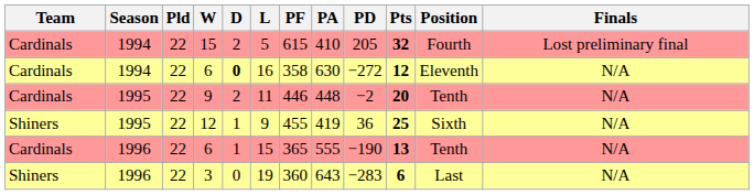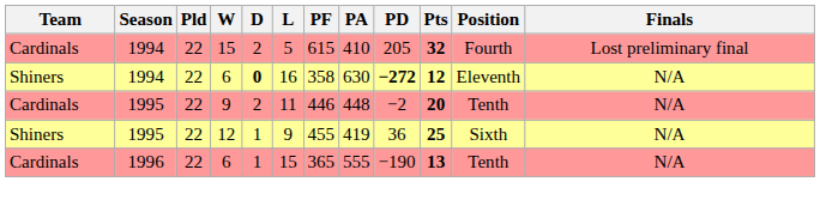 <table class="wikitable sortable" style="text-align:center;">
 <tr>
 <th width="90">Team</th>
 <th width="20">Season</th>
 <th width="20" abbr="Played">Pld</th>
 <th width="20" abbr="Won">W</th>
 <th width="20" abbr="Drawn">D</th>
 <th width="20" abbr="Lost">L</th>
 <th width="20" abbr="Points for">PF</th>
 <th width="20" abbr="Points against">PA</th>
 <th width="20" abbr="Points difference">PD</th>
 <th width="20" abbr="Points">Pts</th>
 <th width="50">Position</th>
 <th width="250">Finals</th>
 </tr>
 <tr style="background:#FF9999;">
 <td style="text-align:left;">Cardinals</td>
 <td>1994</td>
 <td>22</td>
 <td>15</td>
 <td>2</td>
 <td>5</td>
 <td>615</td>
 <td>410</td>
 <td>205</td>
 <td><strong>32</strong></td>
 <td>Fourth</td>
 <td>Lost preliminary final</td>
 </tr>
 <tr style="background: #FFFF99;">
-<td style="text-align:left;">Cardinals</td>
+<td style="text-align:left;">Shiners</td>
 <td>1994</td>
 <td>22</td>
 <td>6</td>
 <td><strong>0</strong></td>
 <td>16</td>
 <td>358</td>
 <td>630</td>
-<td>−272</td>
+<td><strong>−272</strong></td>
 <td><strong>12</strong></td>
 <td>Eleventh</td>
 <td>N/A</td>
 </tr>
 <tr style="background:#FF9999;">
 <td style="text-align:left;">Cardinals</td>
 <td>1995</td>
 <td>22</td>
 <td>9</td>
 <td>2</td>
 <td>11</td>
 <td>446</td>
 <td>448</td>
 <td>−2</td>
 <td><strong>20</strong></td>
 <td>Tenth</td>
 <td>N/A</td>
 </tr>
 <tr style="background: #FFFF99;">
 <td style="text-align:left;">Shiners</td>
 <td>1995</td>
 <td>22</td>
 <td>12</td>
 <td>1</td>
 <td>9</td>
 <td>455</td>
 <td>419</td>
 <td>36</td>
 <td><strong>25</strong></td>
 <td>Sixth</td>
 <td>N/A</td>
 </tr>
 <tr style="background:#FF9999;">
 <td style="text-align:left;">Cardinals</td>
 <td>1996</td>
 <td>22</td>
 <td>6</td>
 <td>1</td>
 <td>15</td>
 <td>365</td>
 <td>555</td>
 <td>−190</td>
 <td><strong>13</strong></td>
 <td>Tenth</td>
 <td>N/A</td>
 </tr>
-<tr style="background: #FFFF99;">
-<td style="text-align:left;">Shiners</td>
-<td>1996</td>
-<td>22</td>
-<td>3</td>
-<td>0</td>
-<td>19</td>
-<td>360</td>
-<td>643</td>
-<td>−283</td>
-<td><strong>6</strong></td>
-<td>Last</td>
-<td>N/A</td>
-</tr>
 </table>
